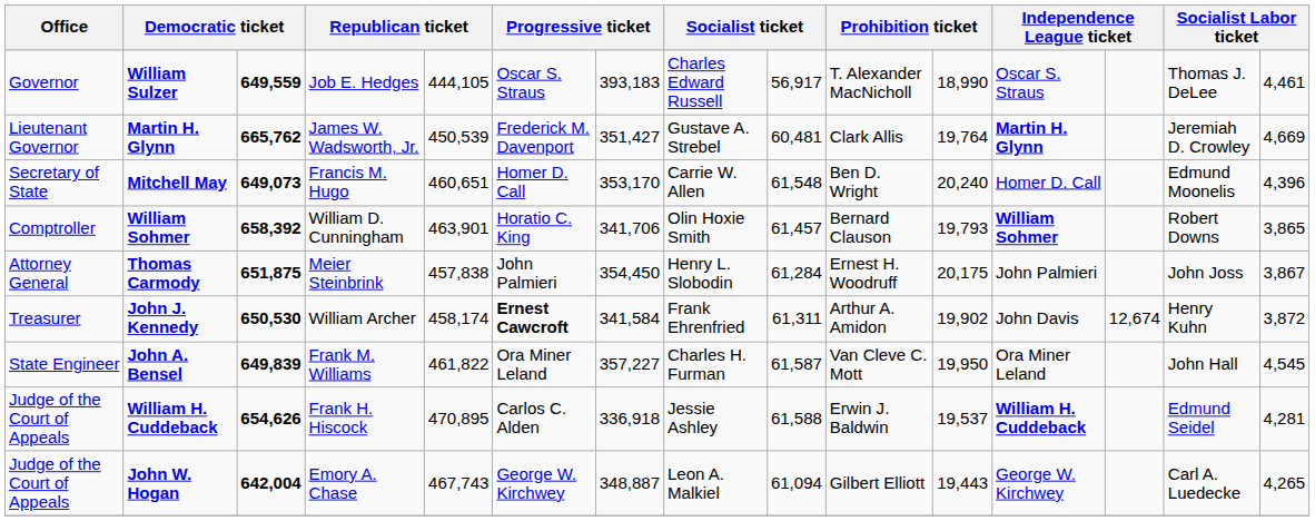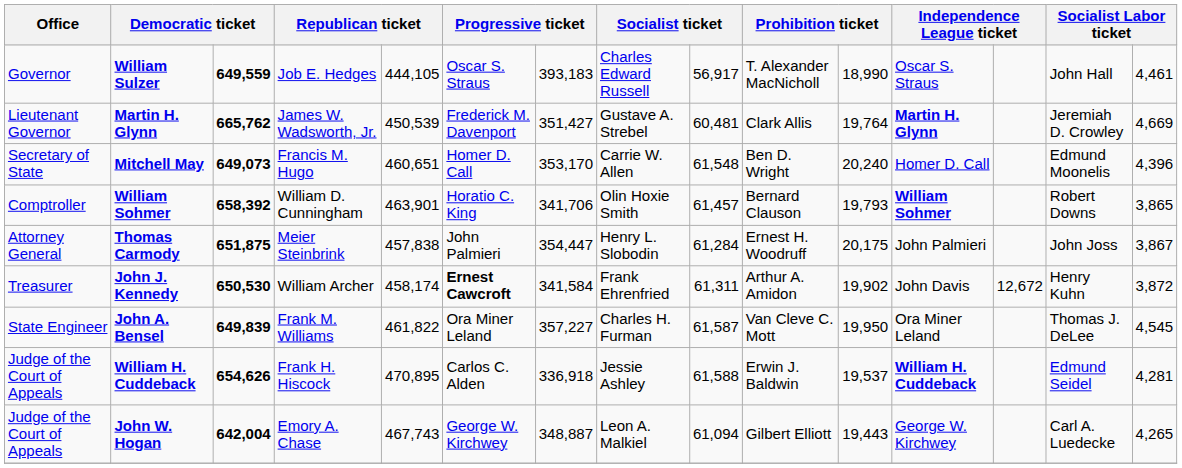 <table class=wikitable>
 <tr bgcolor=lightgrey>
 <th>Office</th>
 <th colspan="2" ><a href='#'>Democratic</a> ticket</th>
 <th colspan="2" ><a href='#'>Republican</a> ticket</th>
 <th colspan="2" ><a href='#'>Progressive</a> ticket</th>
 <th colspan="2" ><a href='#'>Socialist</a> ticket</th>
 <th colspan="2" ><a href='#'>Prohibition</a> ticket</th>
 <th colspan="2" ><a href='#'>Independence League</a> ticket</th>
 <th colspan="2" ><a href='#'>Socialist Labor</a> ticket</th>
 </tr>
 <tr>
 <td><a href='#'>Governor</a></td>
 <td><strong><a href='#'>William Sulzer</a></strong></td>
 <td align="right"><strong>649,559</strong></td>
 <td><a href='#'>Job E. Hedges</a></td>
 <td align="right">444,105</td>
 <td><a href='#'>Oscar S. Straus</a></td>
 <td align="right">393,183</td>
 <td><a href='#'>Charles Edward Russell</a></td>
 <td align="right">56,917</td>
 <td>T. Alexander MacNicholl</td>
 <td align="right">18,990</td>
 <td><a href='#'>Oscar S. Straus</a></td>
 <td align="right"></td>
-<td>Thomas J. DeLee</td>
+<td>John Hall</td>
 <td align="right">4,461</td>
 </tr>
 <tr>
 <td><a href='#'>Lieutenant Governor</a></td>
 <td><strong><a href='#'>Martin H. Glynn</a></strong></td>
 <td align="right"><strong>665,762</strong></td>
 <td><a href='#'>James W. Wadsworth, Jr.</a></td>
 <td align="right">450,539</td>
 <td><a href='#'>Frederick M. Davenport</a></td>
 <td align="right">351,427</td>
 <td>Gustave A. Strebel</td>
 <td align="right">60,481</td>
 <td>Clark Allis</td>
 <td align="right">19,764</td>
 <td><strong><a href='#'>Martin H. Glynn</a></strong></td>
 <td align="right"></td>
 <td>Jeremiah D. Crowley</td>
 <td align="right">4,669</td>
 </tr>
 <tr>
 <td><a href='#'>Secretary of State</a></td>
 <td><strong><a href='#'>Mitchell May</a></strong></td>
 <td align="right"><strong>649,073</strong></td>
 <td><a href='#'>Francis M. Hugo</a></td>
 <td align="right">460,651</td>
 <td><a href='#'>Homer D. Call</a></td>
 <td align="right">353,170</td>
 <td>Carrie W. Allen</td>
 <td align="right">61,548</td>
 <td>Ben D. Wright</td>
 <td align="right">20,240</td>
 <td><a href='#'>Homer D. Call</a></td>
 <td align="right"></td>
 <td>Edmund Moonelis</td>
 <td align="right">4,396</td>
 </tr>
 <tr>
 <td><a href='#'>Comptroller</a></td>
 <td><strong><a href='#'>William Sohmer</a></strong></td>
 <td align="right"><strong>658,392</strong></td>
 <td>William D. Cunningham</td>
 <td align="right">463,901</td>
 <td><a href='#'>Horatio C. King</a></td>
 <td align="right">341,706</td>
 <td>Olin Hoxie Smith</td>
 <td align="right">61,457</td>
 <td>Bernard Clauson</td>
 <td align="right">19,793</td>
 <td><strong><a href='#'>William Sohmer</a></strong></td>
 <td align="right"></td>
 <td>Robert Downs</td>
 <td align="right">3,865</td>
 </tr>
 <tr>
 <td><a href='#'>Attorney General</a></td>
 <td><strong><a href='#'>Thomas Carmody</a></strong></td>
 <td align="right"><strong>651,875</strong></td>
 <td><a href='#'>Meier Steinbrink</a></td>
 <td align="right">457,838</td>
 <td>John Palmieri</td>
-<td align="right">354,450</td>
+<td align="right">354,447</td>
 <td>Henry L. Slobodin</td>
 <td align="right">61,284</td>
 <td>Ernest H. Woodruff</td>
 <td align="right">20,175</td>
 <td>John Palmieri</td>
 <td align="right"></td>
 <td>John Joss</td>
 <td align="right">3,867</td>
 </tr>
 <tr>
 <td><a href='#'>Treasurer</a></td>
 <td><strong><a href='#'>John J. Kennedy</a></strong></td>
 <td align="right"><strong>650,530</strong></td>
 <td>William Archer</td>
 <td align="right">458,174</td>
 <td><strong>Ernest Cawcroft</strong></td>
 <td align="right">341,584</td>
 <td>Frank Ehrenfried</td>
 <td align="right">61,311</td>
 <td>Arthur A. Amidon</td>
 <td align="right">19,902</td>
 <td>John Davis</td>
-<td align="right">12,674</td>
+<td align="right">12,672</td>
 <td>Henry Kuhn</td>
 <td align="right">3,872</td>
 </tr>
 <tr>
 <td><a href='#'>State Engineer</a></td>
 <td><strong><a href='#'>John A. Bensel</a></strong></td>
 <td align="right"><strong>649,839</strong></td>
 <td><a href='#'>Frank M. Williams</a></td>
 <td align="right">461,822</td>
 <td>Ora Miner Leland</td>
 <td align="right">357,227</td>
 <td>Charles H. Furman</td>
 <td align="right">61,587</td>
 <td>Van Cleve C. Mott</td>
 <td align="right">19,950</td>
 <td>Ora Miner Leland</td>
 <td align="right"></td>
-<td>John Hall</td>
+<td>Thomas J. DeLee</td>
 <td align="right">4,545</td>
 </tr>
 <tr>
 <td><a href='#'>Judge of the Court of Appeals</a></td>
 <td><strong><a href='#'>William H. Cuddeback</a></strong></td>
 <td align="right"><strong>654,626</strong></td>
 <td><a href='#'>Frank H. Hiscock</a></td>
 <td align="right">470,895</td>
 <td>Carlos C. Alden</td>
 <td align="right">336,918</td>
 <td>Jessie Ashley</td>
 <td align="right">61,588</td>
 <td>Erwin J. Baldwin</td>
 <td align="right">19,537</td>
 <td><strong><a href='#'>William H. Cuddeback</a></strong></td>
 <td align="right"></td>
 <td><a href='#'>Edmund Seidel</a></td>
 <td align="right">4,281</td>
 </tr>
 <tr>
 <td><a href='#'>Judge of the Court of Appeals</a></td>
 <td><strong><a href='#'>John W. Hogan</a></strong></td>
 <td align="right"><strong>642,004</strong></td>
 <td><a href='#'>Emory A. Chase</a></td>
 <td align="right">467,743</td>
 <td><a href='#'>George W. Kirchwey</a></td>
 <td align="right">348,887</td>
 <td>Leon A. Malkiel</td>
 <td align="right">61,094</td>
 <td>Gilbert Elliott</td>
 <td align="right">19,443</td>
 <td><a href='#'>George W. Kirchwey</a></td>
 <td align="right"></td>
 <td>Carl A. Luedecke</td>
 <td align="right">4,265</td>
 </tr>
 <tr>
 </tr>
 </table>
